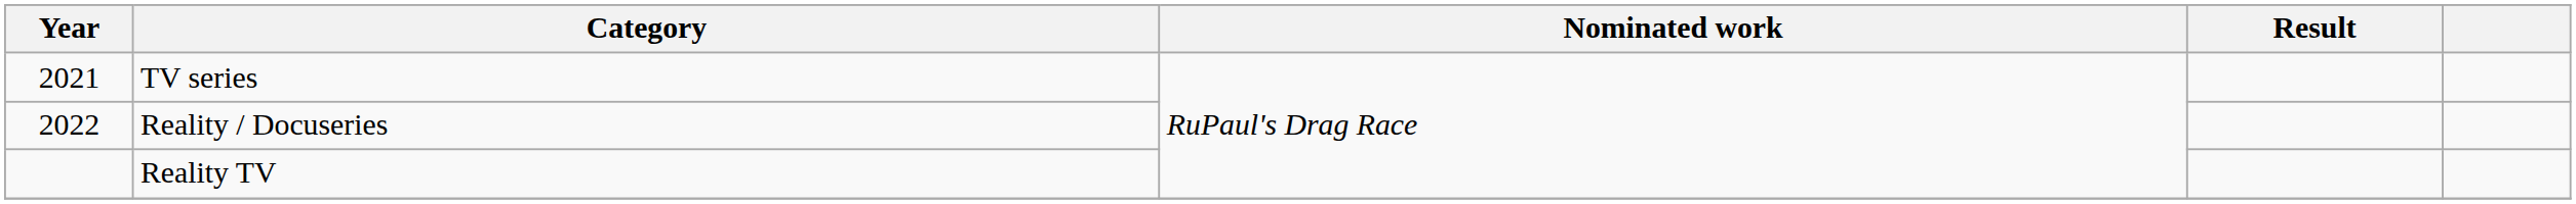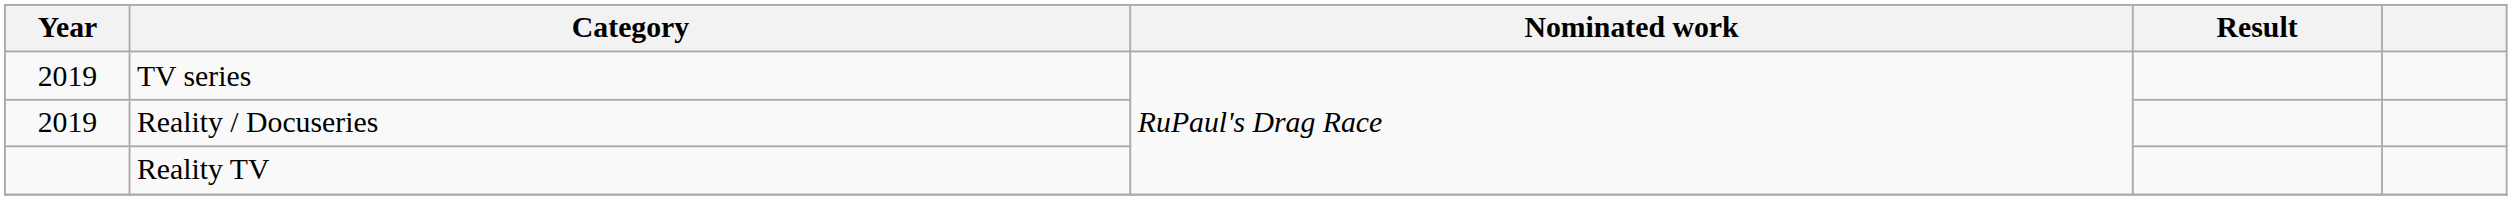 <table class="wikitable" style="width:85%;">
 <tr>
 <th width=5%>Year</th>
 <th style="width:40%;">Category</th>
 <th style="width:40%;">Nominated work</th>
 <th style="width:10%;">Result</th>
 <th width=5%></th>
 </tr>
 <tr>
-<td style="text-align: center;">2021</td>
+<td style="text-align: center;">2019</td>
 <td>TV series</td>
 <td rowspan="3"><em>RuPaul's Drag Race</em></td>
 <td></td>
 <td></td>
 </tr>
 <tr>
-<td style="text-align: center;">2022</td>
+<td style="text-align: center;">2019</td>
 <td>Reality / Docuseries</td>
 <td></td>
 <td></td>
 </tr>
 <tr>
 <td></td>
 <td>Reality TV</td>
 <td></td>
 <td></td>
 </tr>
 <tr>
 </tr>
 </table>
